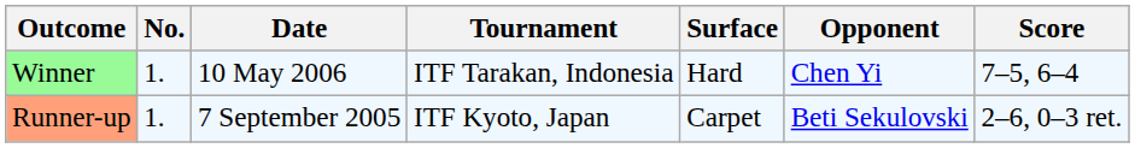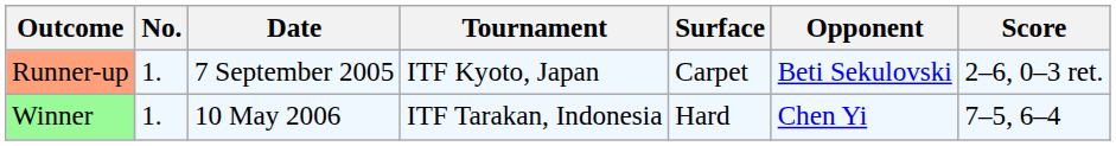 <table class="sortable wikitable" style=font-size:97%>
 <tr>
 <th>Outcome</th>
 <th>No.</th>
 <th>Date</th>
 <th>Tournament</th>
 <th>Surface</th>
 <th>Opponent</th>
 <th>Score</th>
 </tr>
 <tr style="background:#f0f8ff;">
+<td bgcolor="FFA07A">Runner-up</td>
+<td>1.</td>
+<td>7 September 2005</td>
+<td>ITF Kyoto, Japan</td>
+<td>Carpet</td>
+<td> <a href='#'>Beti Sekulovski</a></td>
+<td>2–6, 0–3 ret.</td>
+</tr>
+<tr style="background:#f0f8ff;">
 <td style="background:#98fb98;">Winner</td>
 <td>1.</td>
 <td>10 May 2006</td>
 <td>ITF Tarakan, Indonesia</td>
 <td>Hard</td>
 <td> <a href='#'>Chen Yi</a></td>
 <td>7–5, 6–4</td>
 </tr>
-<tr style="background:#f0f8ff;">
-<td bgcolor="FFA07A">Runner-up</td>
-<td>1.</td>
-<td>7 September 2005</td>
-<td>ITF Kyoto, Japan</td>
-<td>Carpet</td>
-<td> <a href='#'>Beti Sekulovski</a></td>
-<td>2–6, 0–3 ret.</td>
-</tr>
 </table>
